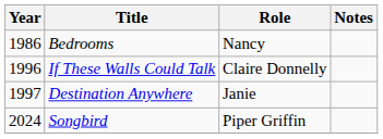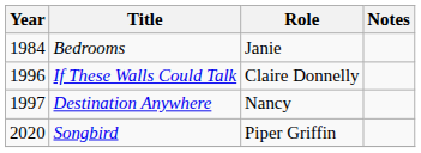 <table class="wikitable sortable unsortable">
 <tr>
 <th scope="col">Year</th>
 <th scope="col">Title</th>
 <th scope="col">Role</th>
 <th class="unsortable" scope="col">Notes</th>
 </tr>
 <tr>
-<td>1986</td>
+<td>1984</td>
 <td><em>Bedrooms</em></td>
-<td>Nancy</td>
+<td>Janie</td>
 <td></td>
 </tr>
 <tr>
 <td>1996</td>
 <td><em><a href='#'>If These Walls Could Talk</a></em></td>
 <td>Claire Donnelly</td>
 <td></td>
 </tr>
 <tr>
 <td>1997</td>
 <td><em><a href='#'>Destination Anywhere</a></em></td>
-<td>Janie</td>
+<td>Nancy</td>
 <td></td>
 </tr>
 <tr>
-<td>2024</td>
+<td>2020</td>
 <td><em><a href='#'>Songbird</a></em></td>
 <td>Piper Griffin</td>
 <td></td>
 </tr>
 <tr>
 </tr>
 </table>
